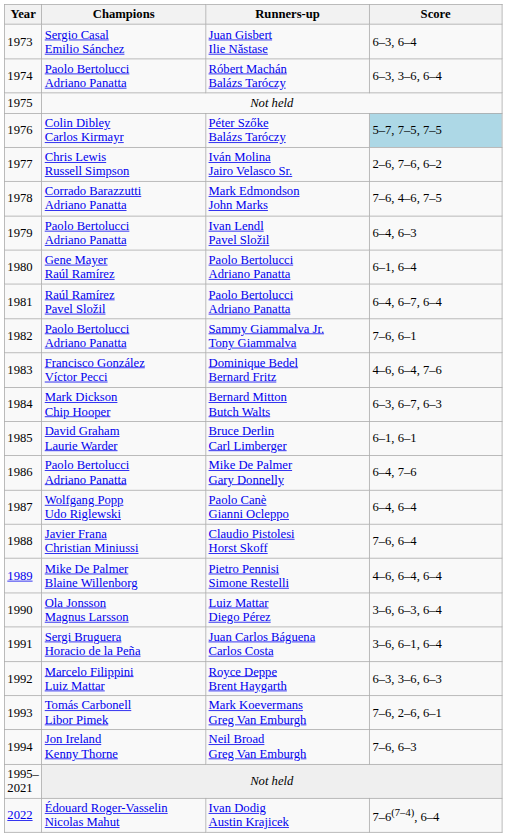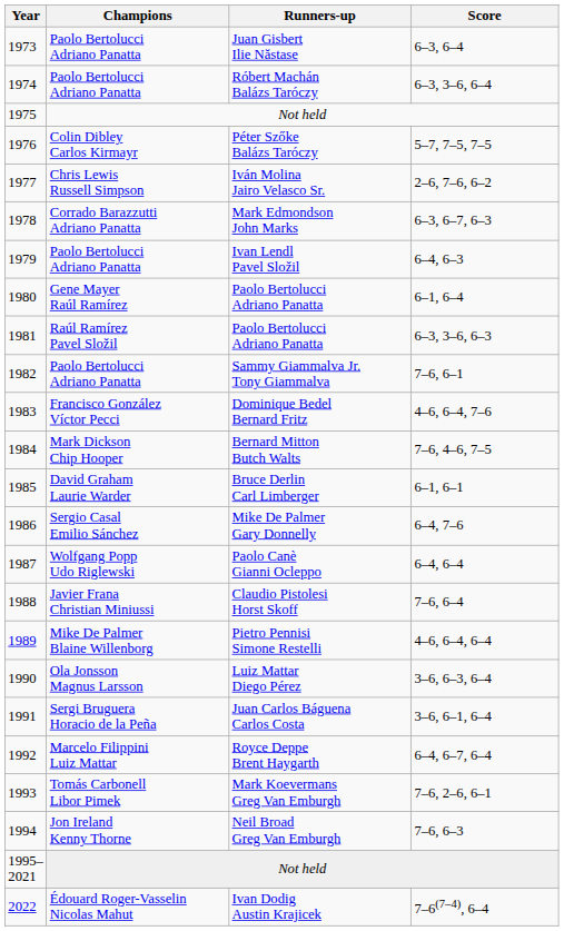 <table class="wikitable">
 <tr>
 <th style="width:40px">Year</th>
 <th style="width:200px">Champions</th>
 <th style="width:200px">Runners-up</th>
 <th style="width:160px" class="unsortable">Score</th>
 </tr>
 <tr>
 <td>1973</td>
-<td> <a href='#'>Sergio Casal</a><br> <a href='#'>Emilio Sánchez</a></td>
+<td> <a href='#'>Paolo Bertolucci</a><br> <a href='#'>Adriano Panatta</a></td>
 <td> <a href='#'>Juan Gisbert</a><br> <a href='#'>Ilie Năstase</a></td>
 <td>6–3, 6–4</td>
 </tr>
 <tr>
 <td>1974</td>
 <td> <a href='#'>Paolo Bertolucci</a><br> <a href='#'>Adriano Panatta</a></td>
 <td> <a href='#'>Róbert Machán</a><br> <a href='#'>Balázs Taróczy</a></td>
 <td>6–3, 3–6, 6–4</td>
 </tr>
 <tr>
 <td>1975</td>
 <td colspan=3 align=center><em>Not held</em></td>
 </tr>
 <tr>
 <td>1976</td>
 <td> <a href='#'>Colin Dibley</a><br> <a href='#'>Carlos Kirmayr</a></td>
 <td> <a href='#'>Péter Szőke</a><br> <a href='#'>Balázs Taróczy</a></td>
-<td style="background: lightblue;">5–7, 7–5, 7–5</td>
+<td>5–7, 7–5, 7–5</td>
 </tr>
 <tr>
 <td>1977</td>
 <td> <a href='#'>Chris Lewis</a><br> <a href='#'>Russell Simpson</a></td>
 <td> <a href='#'>Iván Molina</a><br> <a href='#'>Jairo Velasco Sr.</a></td>
 <td>2–6, 7–6, 6–2</td>
 </tr>
 <tr>
 <td>1978</td>
 <td> <a href='#'>Corrado Barazzutti</a><br> <a href='#'>Adriano Panatta</a></td>
 <td> <a href='#'>Mark Edmondson</a><br> <a href='#'>John Marks</a></td>
-<td>7–6, 4–6, 7–5</td>
+<td>6–3, 6–7, 6–3</td>
 </tr>
 <tr>
 <td>1979</td>
 <td> <a href='#'>Paolo Bertolucci</a><br> <a href='#'>Adriano Panatta</a></td>
 <td> <a href='#'>Ivan Lendl</a><br> <a href='#'>Pavel Složil</a></td>
 <td>6–4, 6–3</td>
 </tr>
 <tr>
 <td>1980</td>
 <td> <a href='#'>Gene Mayer</a><br> <a href='#'>Raúl Ramírez</a></td>
 <td> <a href='#'>Paolo Bertolucci</a><br> <a href='#'>Adriano Panatta</a></td>
 <td>6–1, 6–4</td>
 </tr>
 <tr>
 <td>1981</td>
 <td> <a href='#'>Raúl Ramírez</a><br> <a href='#'>Pavel Složil</a></td>
 <td> <a href='#'>Paolo Bertolucci</a><br> <a href='#'>Adriano Panatta</a></td>
-<td>6–4, 6–7, 6–4</td>
+<td>6–3, 3–6, 6–3</td>
 </tr>
 <tr>
 <td>1982</td>
 <td> <a href='#'>Paolo Bertolucci</a><br> <a href='#'>Adriano Panatta</a></td>
 <td> <a href='#'>Sammy Giammalva Jr.</a><br> <a href='#'>Tony Giammalva</a></td>
 <td>7–6, 6–1</td>
 </tr>
 <tr>
 <td>1983</td>
 <td> <a href='#'>Francisco González</a><br> <a href='#'>Víctor Pecci</a></td>
 <td> <a href='#'>Dominique Bedel</a><br> <a href='#'>Bernard Fritz</a></td>
 <td>4–6, 6–4, 7–6</td>
 </tr>
 <tr>
 <td>1984</td>
 <td> <a href='#'>Mark Dickson</a><br> <a href='#'>Chip Hooper</a></td>
 <td> <a href='#'>Bernard Mitton</a><br> <a href='#'>Butch Walts</a></td>
-<td>6–3, 6–7, 6–3</td>
+<td>7–6, 4–6, 7–5</td>
 </tr>
 <tr>
 <td>1985</td>
 <td> <a href='#'>David Graham</a><br> <a href='#'>Laurie Warder</a></td>
 <td> <a href='#'>Bruce Derlin</a><br> <a href='#'>Carl Limberger</a></td>
 <td>6–1, 6–1</td>
 </tr>
 <tr>
 <td>1986</td>
-<td> <a href='#'>Paolo Bertolucci</a><br> <a href='#'>Adriano Panatta</a></td>
+<td> <a href='#'>Sergio Casal</a><br> <a href='#'>Emilio Sánchez</a></td>
 <td> <a href='#'>Mike De Palmer</a><br> <a href='#'>Gary Donnelly</a></td>
 <td>6–4, 7–6</td>
 </tr>
 <tr>
 <td>1987</td>
 <td> <a href='#'>Wolfgang Popp</a><br> <a href='#'>Udo Riglewski</a></td>
 <td> <a href='#'>Paolo Canè</a><br> <a href='#'>Gianni Ocleppo</a></td>
 <td>6–4, 6–4</td>
 </tr>
 <tr>
 <td>1988</td>
 <td> <a href='#'>Javier Frana</a><br> <a href='#'>Christian Miniussi</a></td>
 <td> <a href='#'>Claudio Pistolesi</a><br> <a href='#'>Horst Skoff</a></td>
 <td>7–6, 6–4</td>
 </tr>
 <tr>
 <td><a href='#'>1989</a></td>
 <td> <a href='#'>Mike De Palmer</a><br> <a href='#'>Blaine Willenborg</a></td>
 <td> <a href='#'>Pietro Pennisi</a><br> <a href='#'>Simone Restelli</a></td>
 <td>4–6, 6–4, 6–4</td>
 </tr>
 <tr>
 <td>1990</td>
 <td> <a href='#'>Ola Jonsson</a><br> <a href='#'>Magnus Larsson</a></td>
 <td> <a href='#'>Luiz Mattar</a><br> <a href='#'>Diego Pérez</a></td>
 <td>3–6, 6–3, 6–4</td>
 </tr>
 <tr>
 <td>1991</td>
 <td> <a href='#'>Sergi Bruguera</a><br> <a href='#'>Horacio de la Peña</a></td>
 <td> <a href='#'>Juan Carlos Báguena</a><br> <a href='#'>Carlos Costa</a></td>
 <td>3–6, 6–1, 6–4</td>
 </tr>
 <tr>
 <td>1992</td>
 <td> <a href='#'>Marcelo Filippini</a><br> <a href='#'>Luiz Mattar</a></td>
 <td> <a href='#'>Royce Deppe</a><br> <a href='#'>Brent Haygarth</a></td>
-<td>6–3, 3–6, 6–3</td>
+<td>6–4, 6–7, 6–4</td>
 </tr>
 <tr>
 <td>1993</td>
 <td> <a href='#'>Tomás Carbonell</a><br> <a href='#'>Libor Pimek</a></td>
 <td> <a href='#'>Mark Koevermans</a><br> <a href='#'>Greg Van Emburgh</a></td>
 <td>7–6, 2–6, 6–1</td>
 </tr>
 <tr>
 <td>1994</td>
 <td> <a href='#'>Jon Ireland</a><br> <a href='#'>Kenny Thorne</a></td>
 <td> <a href='#'>Neil Broad</a><br> <a href='#'>Greg Van Emburgh</a></td>
 <td>7–6, 6–3</td>
 </tr>
 <tr>
 <td>1995–2021</td>
 <td colspan=3 align=center style="background:#efefef"><em>Not held</em></td>
 </tr>
 <tr>
 <td><a href='#'>2022</a></td>
 <td> <a href='#'>Édouard Roger-Vasselin</a><br> <a href='#'>Nicolas Mahut</a></td>
 <td> <a href='#'>Ivan Dodig</a><br> <a href='#'>Austin Krajicek</a></td>
 <td>7–6<sup>(7–4)</sup>, 6–4</td>
 </tr>
 </table>
